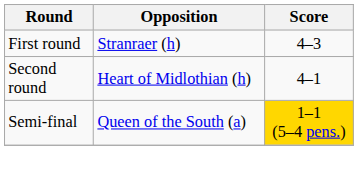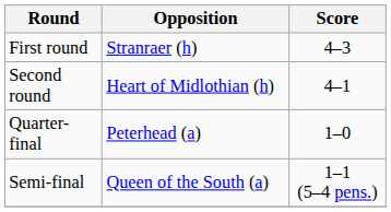 <table class="wikitable">
 <tr>
 <th width=80>Round</th>
 <th width=160>Opposition</th>
 <th width=80>Score</th>
 </tr>
 <tr>
 <td>First round</td>
 <td><a href='#'>Stranraer</a> (<a href='#'>h</a>)</td>
 <td align=center>4–3 </td>
 </tr>
 <tr>
 <td>Second round</td>
 <td><a href='#'>Heart of Midlothian</a> (<a href='#'>h</a>)</td>
 <td align=center>4–1</td>
 </tr>
 <tr>
+<td>Quarter-final</td>
+<td><a href='#'>Peterhead</a> (<a href='#'>a</a>)</td>
+<td align=center>1–0 </td>
+</tr>
+<tr>
 <td>Semi-final</td>
 <td><a href='#'>Queen of the South</a> (<a href='#'>a</a>)</td>
-<td align=center style="background: gold;">1–1 <br>(5–4 <a href='#'>pens.</a>)</td>
+<td align=center>1–1 <br>(5–4 <a href='#'>pens.</a>)</td>
 </tr>
 <tr>
 </tr>
 </table>
